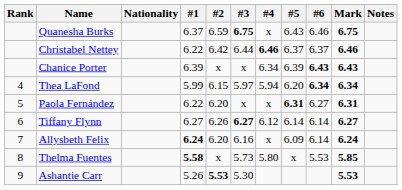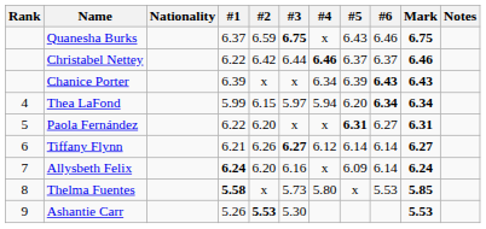 <table class="wikitable sortable" style="text-align:center">
 <tr>
 <th>Rank</th>
 <th>Name</th>
 <th>Nationality</th>
 <th>#1</th>
 <th>#2</th>
 <th>#3</th>
 <th>#4</th>
 <th>#5</th>
 <th>#6</th>
 <th>Mark</th>
 <th>Notes</th>
 </tr>
 <tr>
 <td></td>
 <td align=left><a href='#'>Quanesha Burks</a></td>
 <td align=left></td>
 <td>6.37</td>
 <td>6.59</td>
 <td><strong>6.75</strong></td>
 <td>x</td>
 <td>6.43</td>
 <td>6.46</td>
 <td><strong>6.75</strong></td>
 <td></td>
 </tr>
 <tr>
 <td></td>
 <td align=left><a href='#'>Christabel Nettey</a></td>
 <td align=left></td>
 <td>6.22</td>
 <td>6.42</td>
 <td>6.44</td>
 <td><strong>6.46</strong></td>
 <td>6.37</td>
 <td>6.37</td>
 <td><strong>6.46</strong></td>
 <td></td>
 </tr>
 <tr>
 <td></td>
 <td align=left><a href='#'>Chanice Porter</a></td>
 <td align=left></td>
 <td>6.39</td>
 <td>x</td>
 <td>x</td>
 <td>6.34</td>
 <td>6.39</td>
 <td><strong>6.43</strong></td>
 <td><strong>6.43</strong></td>
 <td></td>
 </tr>
 <tr>
 <td>4</td>
 <td align=left><a href='#'>Thea LaFond</a></td>
 <td align=left></td>
 <td>5.99</td>
 <td>6.15</td>
 <td>5.97</td>
 <td>5.94</td>
 <td>6.20</td>
 <td><strong>6.34</strong></td>
 <td><strong>6.34</strong></td>
 <td></td>
 </tr>
 <tr>
 <td>5</td>
 <td align=left><a href='#'>Paola Fernández</a></td>
 <td align=left></td>
 <td>6.22</td>
 <td>6.20</td>
 <td>x</td>
 <td>x</td>
 <td><strong>6.31</strong></td>
 <td>6.27</td>
 <td><strong>6.31</strong></td>
 <td></td>
 </tr>
 <tr>
 <td>6</td>
 <td align=left><a href='#'>Tiffany Flynn</a></td>
 <td align=left></td>
-<td>6.27</td>
+<td>6.21</td>
 <td>6.26</td>
 <td><strong>6.27</strong></td>
 <td>6.12</td>
 <td>6.14</td>
 <td>6.14</td>
 <td><strong>6.27</strong></td>
 <td></td>
 </tr>
 <tr>
 <td>7</td>
 <td align=left><a href='#'>Allysbeth Felix</a></td>
 <td align=left></td>
 <td><strong>6.24</strong></td>
 <td>6.20</td>
 <td>6.16</td>
 <td>x</td>
 <td>6.09</td>
 <td>6.14</td>
 <td><strong>6.24</strong></td>
 <td></td>
 </tr>
 <tr>
 <td>8</td>
 <td align=left><a href='#'>Thelma Fuentes</a></td>
 <td align=left></td>
 <td><strong>5.58</strong></td>
 <td>x</td>
 <td>5.73</td>
 <td>5.80</td>
 <td>x</td>
 <td>5.53</td>
 <td><strong>5.85</strong></td>
 <td></td>
 </tr>
 <tr>
 <td>9</td>
 <td align=left><a href='#'>Ashantie Carr</a></td>
 <td align=left></td>
 <td>5.26</td>
 <td><strong>5.53</strong></td>
 <td>5.30</td>
 <td></td>
 <td></td>
 <td></td>
 <td><strong>5.53</strong></td>
 <td></td>
 </tr>
 </table>
